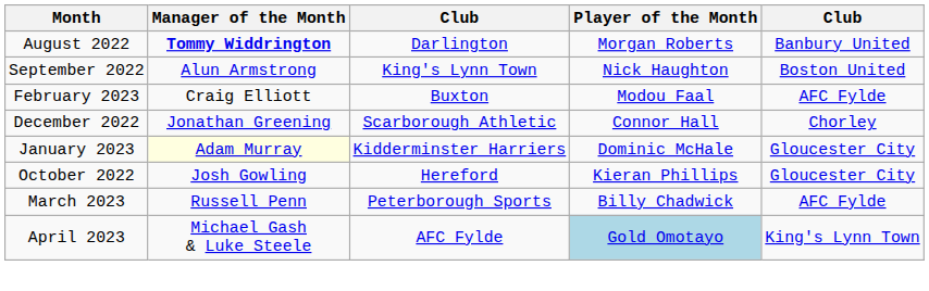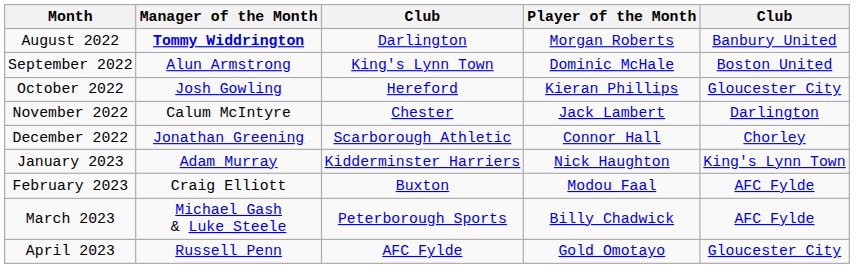 <table class=wikitable style="text-align:center">
 <tr>
 <th>Month</th>
 <th>Manager of the Month</th>
 <th>Club</th>
 <th>Player of the Month</th>
 <th>Club</th>
 </tr>
 <tr>
 <td>August 2022</td>
 <td><strong> <a href='#'>Tommy Widdrington</a></strong></td>
 <td><a href='#'>Darlington</a></td>
 <td> <a href='#'>Morgan Roberts</a></td>
 <td><a href='#'>Banbury United</a></td>
 </tr>
 <tr>
 <td>September 2022</td>
 <td> <a href='#'>Alun Armstrong</a></td>
 <td><a href='#'>King's Lynn Town</a></td>
-<td> <a href='#'>Nick Haughton</a></td>
+<td> <a href='#'>Dominic McHale</a></td>
 <td><a href='#'>Boston United</a></td>
 </tr>
 <tr>
-<td>February 2023</td>
-<td> Craig Elliott</td>
-<td><a href='#'>Buxton</a></td>
-<td> <a href='#'>Modou Faal</a></td>
-<td><a href='#'>AFC Fylde</a></td>
+<td>October 2022</td>
+<td> <a href='#'>Josh Gowling</a></td>
+<td><a href='#'>Hereford</a></td>
+<td> <a href='#'>Kieran Phillips</a></td>
+<td><a href='#'>Gloucester City</a></td>
+</tr>
+<tr>
+<td>November 2022</td>
+<td> Calum McIntyre</td>
+<td><a href='#'>Chester</a></td>
+<td> <a href='#'>Jack Lambert</a></td>
+<td><a href='#'>Darlington</a></td>
 </tr>
 <tr>
 <td>December 2022</td>
 <td> <a href='#'>Jonathan Greening</a></td>
 <td><a href='#'>Scarborough Athletic</a></td>
 <td> <a href='#'>Connor Hall</a></td>
 <td><a href='#'>Chorley</a></td>
 </tr>
 <tr>
 <td>January 2023</td>
-<td style="background: lightyellow;"> <a href='#'>Adam Murray</a></td>
+<td> <a href='#'>Adam Murray</a></td>
 <td><a href='#'>Kidderminster Harriers</a></td>
-<td> <a href='#'>Dominic McHale</a></td>
-<td><a href='#'>Gloucester City</a></td>
+<td> <a href='#'>Nick Haughton</a></td>
+<td><a href='#'>King's Lynn Town</a></td>
 </tr>
 <tr>
-<td>October 2022</td>
-<td> <a href='#'>Josh Gowling</a></td>
-<td><a href='#'>Hereford</a></td>
-<td> <a href='#'>Kieran Phillips</a></td>
-<td><a href='#'>Gloucester City</a></td>
+<td>February 2023</td>
+<td> Craig Elliott</td>
+<td><a href='#'>Buxton</a></td>
+<td> <a href='#'>Modou Faal</a></td>
+<td><a href='#'>AFC Fylde</a></td>
 </tr>
 <tr>
 <td>March 2023</td>
-<td> <a href='#'>Russell Penn</a></td>
+<td> <a href='#'>Michael Gash</a><br>& <a href='#'>Luke Steele</a></td>
 <td><a href='#'>Peterborough Sports</a></td>
 <td> <a href='#'>Billy Chadwick</a></td>
 <td><a href='#'>AFC Fylde</a></td>
 </tr>
 <tr>
 <td>April 2023</td>
-<td> <a href='#'>Michael Gash</a><br>& <a href='#'>Luke Steele</a></td>
+<td> <a href='#'>Russell Penn</a></td>
 <td><a href='#'>AFC Fylde</a></td>
-<td style="background: lightblue;"> <a href='#'>Gold Omotayo</a></td>
-<td><a href='#'>King's Lynn Town</a></td>
+<td> <a href='#'>Gold Omotayo</a></td>
+<td><a href='#'>Gloucester City</a></td>
 </tr>
 </table>
